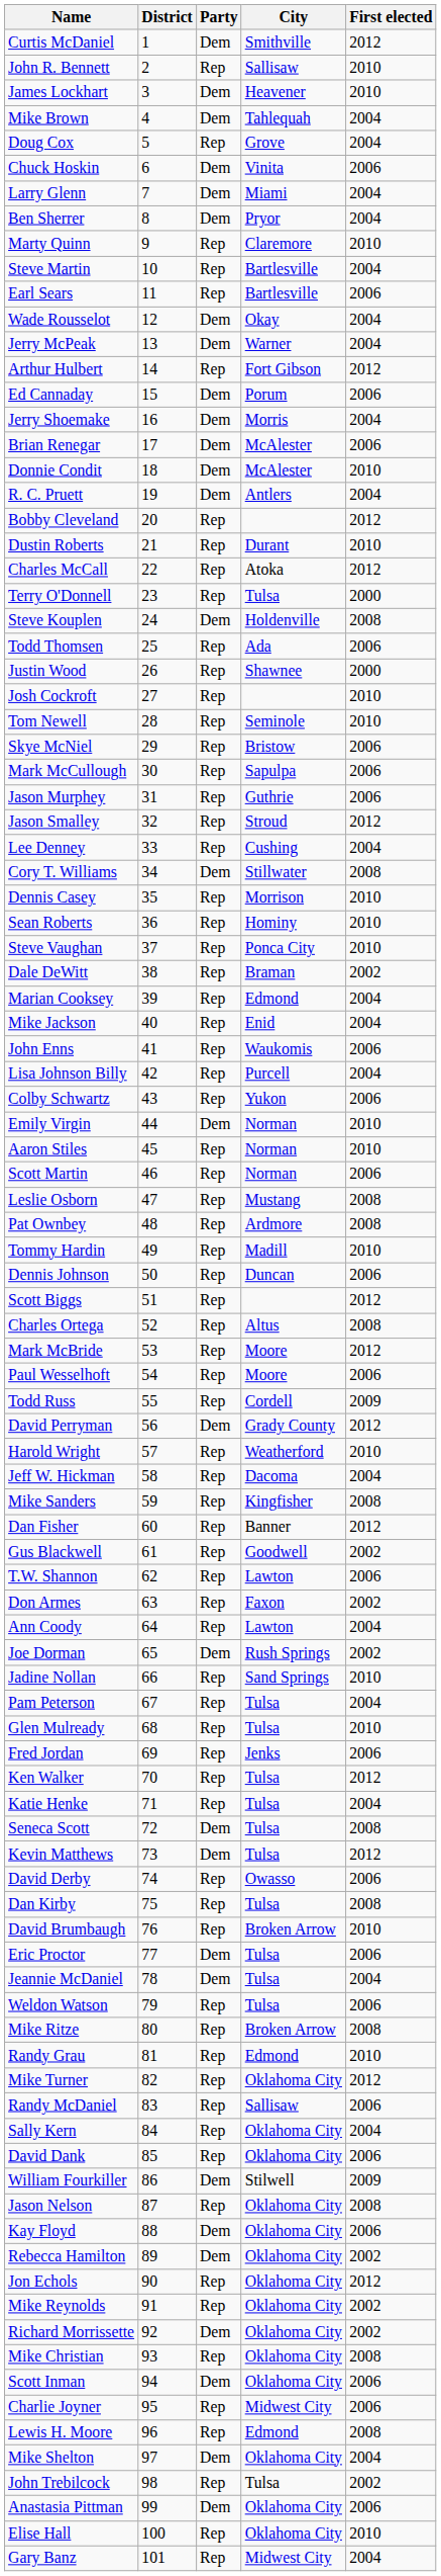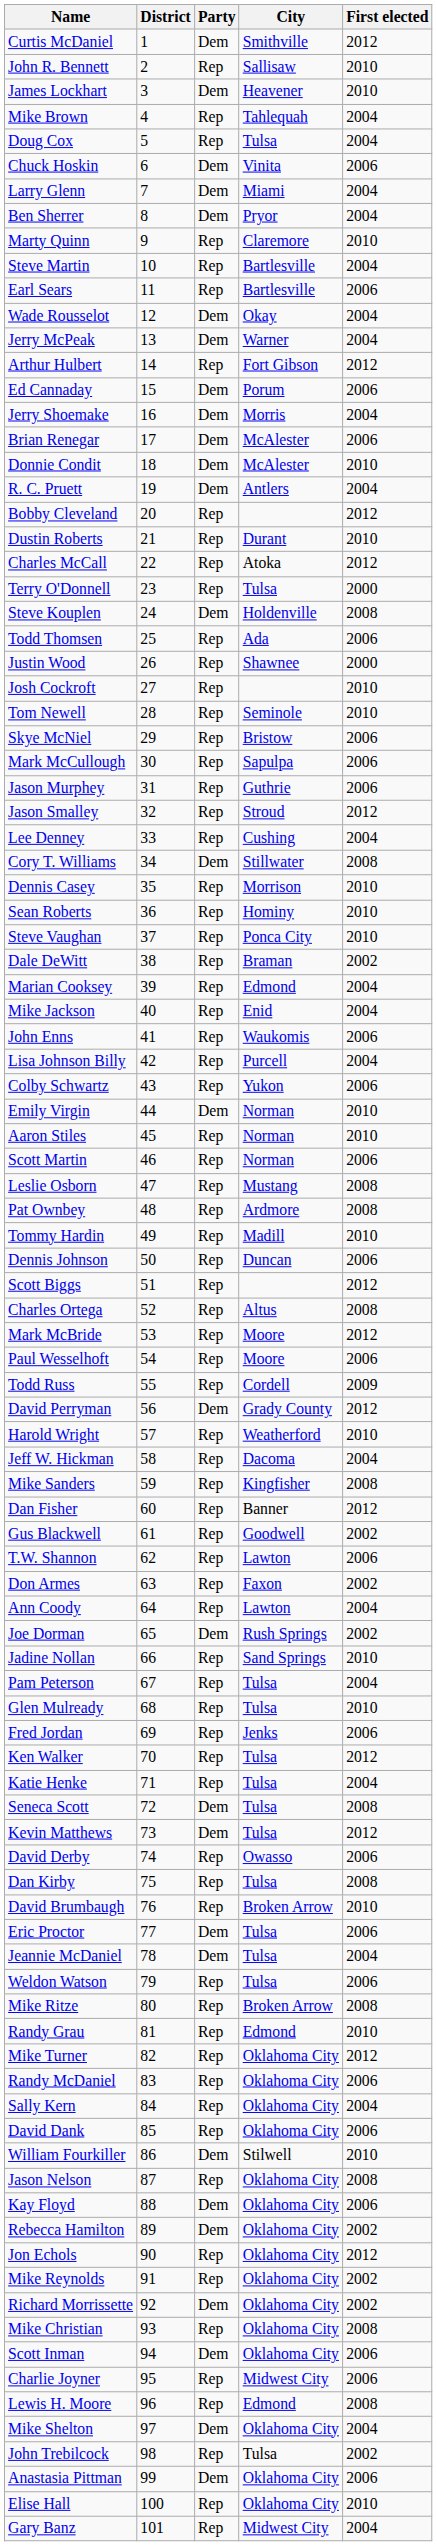 <table class="wikitable sortable">
 <tr>
 <th>Name</th>
 <th>District</th>
 <th>Party</th>
 <th>City</th>
 <th>First elected</th>
 </tr>
 <tr>
 <td><a href='#'>Curtis McDaniel</a></td>
 <td>1</td>
 <td>Dem</td>
 <td><a href='#'>Smithville</a></td>
 <td>2012</td>
 </tr>
 <tr>
 <td><a href='#'>John R. Bennett</a></td>
 <td>2</td>
 <td>Rep</td>
 <td><a href='#'>Sallisaw</a></td>
 <td>2010</td>
 </tr>
 <tr>
 <td><a href='#'>James Lockhart</a></td>
 <td>3</td>
 <td>Dem</td>
 <td><a href='#'>Heavener</a></td>
 <td>2010</td>
 </tr>
 <tr>
 <td><a href='#'>Mike Brown</a></td>
 <td>4</td>
-<td>Dem</td>
+<td>Rep</td>
 <td><a href='#'>Tahlequah</a></td>
 <td>2004</td>
 </tr>
 <tr>
 <td><a href='#'>Doug Cox</a></td>
 <td>5</td>
 <td>Rep</td>
-<td><a href='#'>Grove</a></td>
+<td><a href='#'>Tulsa</a></td>
 <td>2004</td>
 </tr>
 <tr>
 <td><a href='#'>Chuck Hoskin</a></td>
 <td>6</td>
 <td>Dem</td>
 <td><a href='#'>Vinita</a></td>
 <td>2006</td>
 </tr>
 <tr>
 <td><a href='#'>Larry Glenn</a></td>
 <td>7</td>
 <td>Dem</td>
 <td><a href='#'>Miami</a></td>
 <td>2004</td>
 </tr>
 <tr>
 <td><a href='#'>Ben Sherrer</a></td>
 <td>8</td>
 <td>Dem</td>
 <td><a href='#'>Pryor</a></td>
 <td>2004</td>
 </tr>
 <tr>
 <td><a href='#'>Marty Quinn</a></td>
 <td>9</td>
 <td>Rep</td>
 <td><a href='#'>Claremore</a></td>
 <td>2010</td>
 </tr>
 <tr>
 <td><a href='#'>Steve Martin</a></td>
 <td>10</td>
 <td>Rep</td>
 <td><a href='#'>Bartlesville</a></td>
 <td>2004</td>
 </tr>
 <tr>
 <td><a href='#'>Earl Sears</a></td>
 <td>11</td>
 <td>Rep</td>
 <td><a href='#'>Bartlesville</a></td>
 <td>2006</td>
 </tr>
 <tr>
 <td><a href='#'>Wade Rousselot</a></td>
 <td>12</td>
 <td>Dem</td>
 <td><a href='#'>Okay</a></td>
 <td>2004</td>
 </tr>
 <tr>
 <td><a href='#'>Jerry McPeak</a></td>
 <td>13</td>
 <td>Dem</td>
 <td><a href='#'>Warner</a></td>
 <td>2004</td>
 </tr>
 <tr>
 <td><a href='#'>Arthur Hulbert</a></td>
 <td>14</td>
 <td>Rep</td>
 <td><a href='#'>Fort Gibson</a></td>
 <td>2012</td>
 </tr>
 <tr>
 <td><a href='#'>Ed Cannaday</a></td>
 <td>15</td>
 <td>Dem</td>
 <td><a href='#'>Porum</a></td>
 <td>2006</td>
 </tr>
 <tr>
 <td><a href='#'>Jerry Shoemake</a></td>
 <td>16</td>
 <td>Dem</td>
 <td><a href='#'>Morris</a></td>
 <td>2004</td>
 </tr>
 <tr>
 <td><a href='#'>Brian Renegar</a></td>
 <td>17</td>
 <td>Dem</td>
 <td><a href='#'>McAlester</a></td>
 <td>2006</td>
 </tr>
 <tr>
 <td><a href='#'>Donnie Condit</a></td>
 <td>18</td>
 <td>Dem</td>
 <td><a href='#'>McAlester</a></td>
 <td>2010</td>
 </tr>
 <tr>
 <td><a href='#'>R. C. Pruett</a></td>
 <td>19</td>
 <td>Dem</td>
 <td><a href='#'>Antlers</a></td>
 <td>2004</td>
 </tr>
 <tr>
 <td><a href='#'>Bobby Cleveland</a></td>
 <td>20</td>
 <td>Rep</td>
 <td></td>
 <td>2012</td>
 </tr>
 <tr>
 <td><a href='#'>Dustin Roberts</a></td>
 <td>21</td>
 <td>Rep</td>
 <td><a href='#'>Durant</a></td>
 <td>2010</td>
 </tr>
 <tr>
 <td><a href='#'>Charles McCall</a></td>
 <td>22</td>
 <td>Rep</td>
 <td>Atoka</td>
 <td>2012</td>
 </tr>
 <tr>
 <td><a href='#'>Terry O'Donnell</a></td>
 <td>23</td>
 <td>Rep</td>
 <td><a href='#'>Tulsa</a></td>
 <td>2000</td>
 </tr>
 <tr>
 <td><a href='#'>Steve Kouplen</a></td>
 <td>24</td>
 <td>Dem</td>
 <td><a href='#'>Holdenville</a></td>
 <td>2008</td>
 </tr>
 <tr>
 <td><a href='#'>Todd Thomsen</a></td>
 <td>25</td>
 <td>Rep</td>
 <td><a href='#'>Ada</a></td>
 <td>2006</td>
 </tr>
 <tr>
 <td><a href='#'>Justin Wood</a></td>
 <td>26</td>
 <td>Rep</td>
 <td><a href='#'>Shawnee</a></td>
 <td>2000</td>
 </tr>
 <tr>
 <td><a href='#'>Josh Cockroft</a></td>
 <td>27</td>
 <td>Rep</td>
 <td></td>
 <td>2010</td>
 </tr>
 <tr>
 <td><a href='#'>Tom Newell</a></td>
 <td>28</td>
 <td>Rep</td>
 <td><a href='#'>Seminole</a></td>
 <td>2010</td>
 </tr>
 <tr>
 <td><a href='#'>Skye McNiel</a></td>
 <td>29</td>
 <td>Rep</td>
 <td><a href='#'>Bristow</a></td>
 <td>2006</td>
 </tr>
 <tr>
 <td><a href='#'>Mark McCullough</a></td>
 <td>30</td>
 <td>Rep</td>
 <td><a href='#'>Sapulpa</a></td>
 <td>2006</td>
 </tr>
 <tr>
 <td><a href='#'>Jason Murphey</a></td>
 <td>31</td>
 <td>Rep</td>
 <td><a href='#'>Guthrie</a></td>
 <td>2006</td>
 </tr>
 <tr>
 <td><a href='#'>Jason Smalley</a></td>
 <td>32</td>
 <td>Rep</td>
 <td><a href='#'>Stroud</a></td>
 <td>2012</td>
 </tr>
 <tr>
 <td><a href='#'>Lee Denney</a></td>
 <td>33</td>
 <td>Rep</td>
 <td><a href='#'>Cushing</a></td>
 <td>2004</td>
 </tr>
 <tr>
 <td><a href='#'>Cory T. Williams</a></td>
 <td>34</td>
 <td>Dem</td>
 <td><a href='#'>Stillwater</a></td>
 <td>2008</td>
 </tr>
 <tr>
 <td><a href='#'>Dennis Casey</a></td>
 <td>35</td>
 <td>Rep</td>
 <td><a href='#'>Morrison</a></td>
 <td>2010</td>
 </tr>
 <tr>
 <td><a href='#'>Sean Roberts</a></td>
 <td>36</td>
 <td>Rep</td>
 <td><a href='#'>Hominy</a></td>
 <td>2010</td>
 </tr>
 <tr>
 <td><a href='#'>Steve Vaughan</a></td>
 <td>37</td>
 <td>Rep</td>
 <td><a href='#'>Ponca City</a></td>
 <td>2010</td>
 </tr>
 <tr>
 <td><a href='#'>Dale DeWitt</a></td>
 <td>38</td>
 <td>Rep</td>
 <td><a href='#'>Braman</a></td>
 <td>2002</td>
 </tr>
 <tr>
 <td><a href='#'>Marian Cooksey</a></td>
 <td>39</td>
 <td>Rep</td>
 <td><a href='#'>Edmond</a></td>
 <td>2004</td>
 </tr>
 <tr>
 <td><a href='#'>Mike Jackson</a></td>
 <td>40</td>
 <td>Rep</td>
 <td><a href='#'>Enid</a></td>
 <td>2004</td>
 </tr>
 <tr>
 <td><a href='#'>John Enns</a></td>
 <td>41</td>
 <td>Rep</td>
 <td><a href='#'>Waukomis</a></td>
 <td>2006</td>
 </tr>
 <tr>
 <td><a href='#'>Lisa Johnson Billy</a></td>
 <td>42</td>
 <td>Rep</td>
 <td><a href='#'>Purcell</a></td>
 <td>2004</td>
 </tr>
 <tr>
 <td><a href='#'>Colby Schwartz</a></td>
 <td>43</td>
 <td>Rep</td>
 <td><a href='#'>Yukon</a></td>
 <td>2006</td>
 </tr>
 <tr>
 <td><a href='#'>Emily Virgin</a></td>
 <td>44</td>
 <td>Dem</td>
 <td><a href='#'>Norman</a></td>
 <td>2010</td>
 </tr>
 <tr>
 <td><a href='#'>Aaron Stiles</a></td>
 <td>45</td>
 <td>Rep</td>
 <td><a href='#'>Norman</a></td>
 <td>2010</td>
 </tr>
 <tr>
 <td><a href='#'>Scott Martin</a></td>
 <td>46</td>
 <td>Rep</td>
 <td><a href='#'>Norman</a></td>
 <td>2006</td>
 </tr>
 <tr>
 <td><a href='#'>Leslie Osborn</a></td>
 <td>47</td>
 <td>Rep</td>
 <td><a href='#'>Mustang</a></td>
 <td>2008</td>
 </tr>
 <tr>
 <td><a href='#'>Pat Ownbey</a></td>
 <td>48</td>
 <td>Rep</td>
 <td><a href='#'>Ardmore</a></td>
 <td>2008</td>
 </tr>
 <tr>
 <td><a href='#'>Tommy Hardin</a></td>
 <td>49</td>
 <td>Rep</td>
 <td><a href='#'>Madill</a></td>
 <td>2010</td>
 </tr>
 <tr>
 <td><a href='#'>Dennis Johnson</a></td>
 <td>50</td>
 <td>Rep</td>
 <td><a href='#'>Duncan</a></td>
 <td>2006</td>
 </tr>
 <tr>
 <td><a href='#'>Scott Biggs</a></td>
 <td>51</td>
 <td>Rep</td>
 <td></td>
 <td>2012</td>
 </tr>
 <tr>
 <td><a href='#'>Charles Ortega</a></td>
 <td>52</td>
 <td>Rep</td>
 <td><a href='#'>Altus</a></td>
 <td>2008</td>
 </tr>
 <tr>
 <td><a href='#'>Mark McBride</a></td>
 <td>53</td>
 <td>Rep</td>
 <td><a href='#'>Moore</a></td>
 <td>2012</td>
 </tr>
 <tr>
 <td><a href='#'>Paul Wesselhoft</a></td>
 <td>54</td>
 <td>Rep</td>
 <td><a href='#'>Moore</a></td>
 <td>2006</td>
 </tr>
 <tr>
 <td><a href='#'>Todd Russ</a></td>
 <td>55</td>
 <td>Rep</td>
 <td><a href='#'>Cordell</a></td>
 <td>2009</td>
 </tr>
 <tr>
 <td><a href='#'>David Perryman</a></td>
 <td>56</td>
 <td>Dem</td>
 <td><a href='#'>Grady County</a></td>
 <td>2012</td>
 </tr>
 <tr>
 <td><a href='#'>Harold Wright</a></td>
 <td>57</td>
 <td>Rep</td>
 <td><a href='#'>Weatherford</a></td>
 <td>2010</td>
 </tr>
 <tr>
 <td><a href='#'>Jeff W. Hickman</a></td>
 <td>58</td>
 <td>Rep</td>
 <td><a href='#'>Dacoma</a></td>
 <td>2004</td>
 </tr>
 <tr>
 <td><a href='#'>Mike Sanders</a></td>
 <td>59</td>
 <td>Rep</td>
 <td><a href='#'>Kingfisher</a></td>
 <td>2008</td>
 </tr>
 <tr>
 <td><a href='#'>Dan Fisher</a></td>
 <td>60</td>
 <td>Rep</td>
 <td>Banner</td>
 <td>2012</td>
 </tr>
 <tr>
 <td><a href='#'>Gus Blackwell</a></td>
 <td>61</td>
 <td>Rep</td>
 <td><a href='#'>Goodwell</a></td>
 <td>2002</td>
 </tr>
 <tr>
 <td><a href='#'>T.W. Shannon</a></td>
 <td>62</td>
 <td>Rep</td>
 <td><a href='#'>Lawton</a></td>
 <td>2006</td>
 </tr>
 <tr>
 <td><a href='#'>Don Armes</a></td>
 <td>63</td>
 <td>Rep</td>
 <td><a href='#'>Faxon</a></td>
 <td>2002</td>
 </tr>
 <tr>
 <td><a href='#'>Ann Coody</a></td>
 <td>64</td>
 <td>Rep</td>
 <td><a href='#'>Lawton</a></td>
 <td>2004</td>
 </tr>
 <tr>
 <td><a href='#'>Joe Dorman</a></td>
 <td>65</td>
 <td>Dem</td>
 <td><a href='#'>Rush Springs</a></td>
 <td>2002</td>
 </tr>
 <tr>
 <td><a href='#'>Jadine Nollan</a></td>
 <td>66</td>
 <td>Rep</td>
 <td><a href='#'>Sand Springs</a></td>
 <td>2010</td>
 </tr>
 <tr>
 <td><a href='#'>Pam Peterson</a></td>
 <td>67</td>
 <td>Rep</td>
 <td><a href='#'>Tulsa</a></td>
 <td>2004</td>
 </tr>
 <tr>
 <td><a href='#'>Glen Mulready</a></td>
 <td>68</td>
 <td>Rep</td>
 <td><a href='#'>Tulsa</a></td>
 <td>2010</td>
 </tr>
 <tr>
 <td><a href='#'>Fred Jordan</a></td>
 <td>69</td>
 <td>Rep</td>
 <td><a href='#'>Jenks</a></td>
 <td>2006</td>
 </tr>
 <tr>
 <td><a href='#'>Ken Walker</a></td>
 <td>70</td>
 <td>Rep</td>
 <td><a href='#'>Tulsa</a></td>
 <td>2012</td>
 </tr>
 <tr>
 <td><a href='#'>Katie Henke</a></td>
 <td>71</td>
 <td>Rep</td>
 <td><a href='#'>Tulsa</a></td>
 <td>2004</td>
 </tr>
 <tr>
 <td><a href='#'>Seneca Scott</a></td>
 <td>72</td>
 <td>Dem</td>
 <td><a href='#'>Tulsa</a></td>
 <td>2008</td>
 </tr>
 <tr>
 <td><a href='#'>Kevin Matthews</a></td>
 <td>73</td>
 <td>Dem</td>
 <td><a href='#'>Tulsa</a></td>
 <td>2012</td>
 </tr>
 <tr>
 <td><a href='#'>David Derby</a></td>
 <td>74</td>
 <td>Rep</td>
 <td><a href='#'>Owasso</a></td>
 <td>2006</td>
 </tr>
 <tr>
 <td><a href='#'>Dan Kirby</a></td>
 <td>75</td>
 <td>Rep</td>
 <td><a href='#'>Tulsa</a></td>
 <td>2008</td>
 </tr>
 <tr>
 <td><a href='#'>David Brumbaugh</a></td>
 <td>76</td>
 <td>Rep</td>
 <td><a href='#'>Broken Arrow</a></td>
 <td>2010</td>
 </tr>
 <tr>
 <td><a href='#'>Eric Proctor</a></td>
 <td>77</td>
 <td>Dem</td>
 <td><a href='#'>Tulsa</a></td>
 <td>2006</td>
 </tr>
 <tr>
 <td><a href='#'>Jeannie McDaniel</a></td>
 <td>78</td>
 <td>Dem</td>
 <td><a href='#'>Tulsa</a></td>
 <td>2004</td>
 </tr>
 <tr>
 <td><a href='#'>Weldon Watson</a></td>
 <td>79</td>
 <td>Rep</td>
 <td><a href='#'>Tulsa</a></td>
 <td>2006</td>
 </tr>
 <tr>
 <td><a href='#'>Mike Ritze</a></td>
 <td>80</td>
 <td>Rep</td>
 <td><a href='#'>Broken Arrow</a></td>
 <td>2008</td>
 </tr>
 <tr>
 <td><a href='#'>Randy Grau</a></td>
 <td>81</td>
 <td>Rep</td>
 <td><a href='#'>Edmond</a></td>
 <td>2010</td>
 </tr>
 <tr>
 <td><a href='#'>Mike Turner</a></td>
 <td>82</td>
 <td>Rep</td>
 <td><a href='#'>Oklahoma City</a></td>
 <td>2012</td>
 </tr>
 <tr>
 <td><a href='#'>Randy McDaniel</a></td>
 <td>83</td>
 <td>Rep</td>
-<td><a href='#'>Sallisaw</a></td>
+<td><a href='#'>Oklahoma City</a></td>
 <td>2006</td>
 </tr>
 <tr>
 <td><a href='#'>Sally Kern</a></td>
 <td>84</td>
 <td>Rep</td>
 <td><a href='#'>Oklahoma City</a></td>
 <td>2004</td>
 </tr>
 <tr>
 <td><a href='#'>David Dank</a></td>
 <td>85</td>
 <td>Rep</td>
 <td><a href='#'>Oklahoma City</a></td>
 <td>2006</td>
 </tr>
 <tr>
 <td><a href='#'>William Fourkiller</a></td>
 <td>86</td>
 <td>Dem</td>
 <td>Stilwell</td>
-<td>2009</td>
+<td>2010</td>
 </tr>
 <tr>
 <td><a href='#'>Jason Nelson</a></td>
 <td>87</td>
 <td>Rep</td>
 <td><a href='#'>Oklahoma City</a></td>
 <td>2008</td>
 </tr>
 <tr>
 <td><a href='#'>Kay Floyd</a></td>
 <td>88</td>
 <td>Dem</td>
 <td><a href='#'>Oklahoma City</a></td>
 <td>2006</td>
 </tr>
 <tr>
 <td><a href='#'>Rebecca Hamilton</a></td>
 <td>89</td>
 <td>Dem</td>
 <td><a href='#'>Oklahoma City</a></td>
 <td>2002</td>
 </tr>
 <tr>
 <td><a href='#'>Jon Echols</a></td>
 <td>90</td>
 <td>Rep</td>
 <td><a href='#'>Oklahoma City</a></td>
 <td>2012</td>
 </tr>
 <tr>
 <td><a href='#'>Mike Reynolds</a></td>
 <td>91</td>
 <td>Rep</td>
 <td><a href='#'>Oklahoma City</a></td>
 <td>2002</td>
 </tr>
 <tr>
 <td><a href='#'>Richard Morrissette</a></td>
 <td>92</td>
 <td>Dem</td>
 <td><a href='#'>Oklahoma City</a></td>
 <td>2002</td>
 </tr>
 <tr>
 <td><a href='#'>Mike Christian</a></td>
 <td>93</td>
 <td>Rep</td>
 <td><a href='#'>Oklahoma City</a></td>
 <td>2008</td>
 </tr>
 <tr>
 <td><a href='#'>Scott Inman</a></td>
 <td>94</td>
 <td>Dem</td>
 <td><a href='#'>Oklahoma City</a></td>
 <td>2006</td>
 </tr>
 <tr>
 <td><a href='#'>Charlie Joyner</a></td>
 <td>95</td>
 <td>Rep</td>
 <td><a href='#'>Midwest City</a></td>
 <td>2006</td>
 </tr>
 <tr>
 <td><a href='#'>Lewis H. Moore</a></td>
 <td>96</td>
 <td>Rep</td>
 <td><a href='#'>Edmond</a></td>
 <td>2008</td>
 </tr>
 <tr>
 <td><a href='#'>Mike Shelton</a></td>
 <td>97</td>
 <td>Dem</td>
 <td><a href='#'>Oklahoma City</a></td>
 <td>2004</td>
 </tr>
 <tr>
 <td><a href='#'>John Trebilcock</a></td>
 <td>98</td>
 <td>Rep</td>
 <td>Tulsa</td>
 <td>2002</td>
 </tr>
 <tr>
 <td><a href='#'>Anastasia Pittman</a></td>
 <td>99</td>
 <td>Dem</td>
 <td><a href='#'>Oklahoma City</a></td>
 <td>2006</td>
 </tr>
 <tr>
 <td><a href='#'>Elise Hall</a></td>
 <td>100</td>
 <td>Rep</td>
 <td><a href='#'>Oklahoma City</a></td>
 <td>2010</td>
 </tr>
 <tr>
 <td><a href='#'>Gary Banz</a></td>
 <td>101</td>
 <td>Rep</td>
 <td><a href='#'>Midwest City</a></td>
 <td>2004</td>
 </tr>
 </table>
